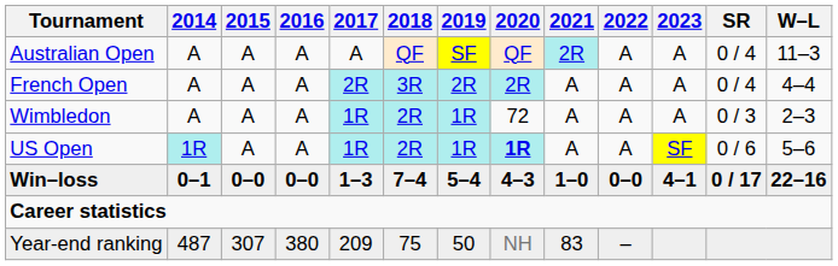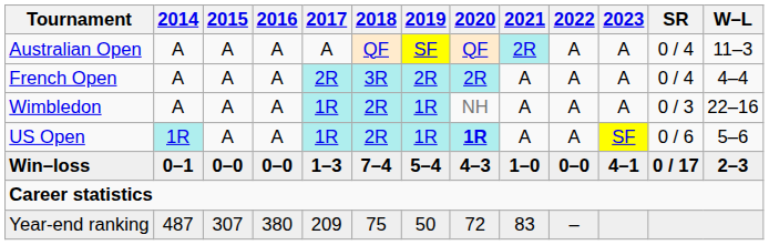 <table class=wikitable style=text-align:center>
 <tr>
 <th>Tournament</th>
 <th><a href='#'>2014</a></th>
 <th><a href='#'>2015</a></th>
 <th><a href='#'>2016</a></th>
 <th><a href='#'>2017</a></th>
 <th><a href='#'>2018</a></th>
 <th><a href='#'>2019</a></th>
 <th><a href='#'>2020</a></th>
 <th><a href='#'>2021</a></th>
 <th><a href='#'>2022</a></th>
 <th><a href='#'>2023</a></th>
 <th>SR</th>
 <th>W–L</th>
 </tr>
 <tr>
 <td align=left><a href='#'>Australian Open</a></td>
 <td>A</td>
 <td>A</td>
 <td>A</td>
 <td>A</td>
 <td bgcolor=ffebcd><a href='#'>QF</a></td>
 <td bgcolor=yellow><a href='#'>SF</a></td>
 <td bgcolor=ffebcd><a href='#'>QF</a></td>
 <td bgcolor=afeeee><a href='#'>2R</a></td>
 <td>A</td>
 <td>A</td>
 <td>0 / 4</td>
 <td>11–3</td>
 </tr>
 <tr>
 <td align=left><a href='#'>French Open</a></td>
 <td>A</td>
 <td>A</td>
 <td>A</td>
 <td bgcolor=afeeee><a href='#'>2R</a></td>
 <td bgcolor=afeeee><a href='#'>3R</a></td>
 <td bgcolor=afeeee><a href='#'>2R</a></td>
 <td bgcolor=afeeee><a href='#'>2R</a></td>
 <td>A</td>
 <td>A</td>
 <td>A</td>
 <td>0 / 4</td>
 <td>4–4</td>
 </tr>
 <tr>
 <td align=left><a href='#'>Wimbledon</a></td>
 <td>A</td>
 <td>A</td>
 <td>A</td>
 <td bgcolor=afeeee><a href='#'>1R</a></td>
 <td bgcolor=afeeee><a href='#'>2R</a></td>
 <td bgcolor=afeeee><a href='#'>1R</a></td>
-<td>72</td>
+<td style=color:#767676>NH</td>
 <td>A</td>
 <td>A</td>
 <td>A</td>
 <td>0 / 3</td>
-<td>2–3</td>
+<td>22–16</td>
 </tr>
 <tr>
 <td align=left><a href='#'>US Open</a></td>
 <td bgcolor=afeeee><a href='#'>1R</a></td>
 <td>A</td>
 <td>A</td>
 <td bgcolor=afeeee><a href='#'>1R</a></td>
 <td bgcolor=afeeee><a href='#'>2R</a></td>
 <td bgcolor=afeeee><a href='#'>1R</a></td>
 <td bgcolor=afeeee><strong><a href='#'>1R</a></strong></td>
 <td>A</td>
 <td>A</td>
 <td bgcolor=yellow><a href='#'>SF</a></td>
 <td>0 / 6</td>
 <td>5–6</td>
 </tr>
 <tr style=background:#efefef;font-weight:bold>
 <td align=left>Win–loss</td>
 <td>0–1</td>
 <td>0–0</td>
 <td>0–0</td>
 <td>1–3</td>
 <td>7–4</td>
 <td>5–4</td>
 <td>4–3</td>
 <td>1–0</td>
 <td>0–0</td>
 <td>4–1</td>
 <td>0 / 17</td>
-<td>22–16</td>
+<td>2–3</td>
 </tr>
 <tr>
 <td colspan="13" align="left"><strong>Career statistics</strong></td>
 </tr>
 <tr style=background:#efefef>
 <td align=left>Year-end ranking</td>
 <td>487</td>
 <td>307</td>
 <td>380</td>
 <td>209</td>
 <td>75</td>
 <td>50</td>
-<td style=color:#767676>NH</td>
+<td>72</td>
 <td>83</td>
 <td>–</td>
 <td></td>
 <td colspan=2></td>
 </tr>
 </table>
